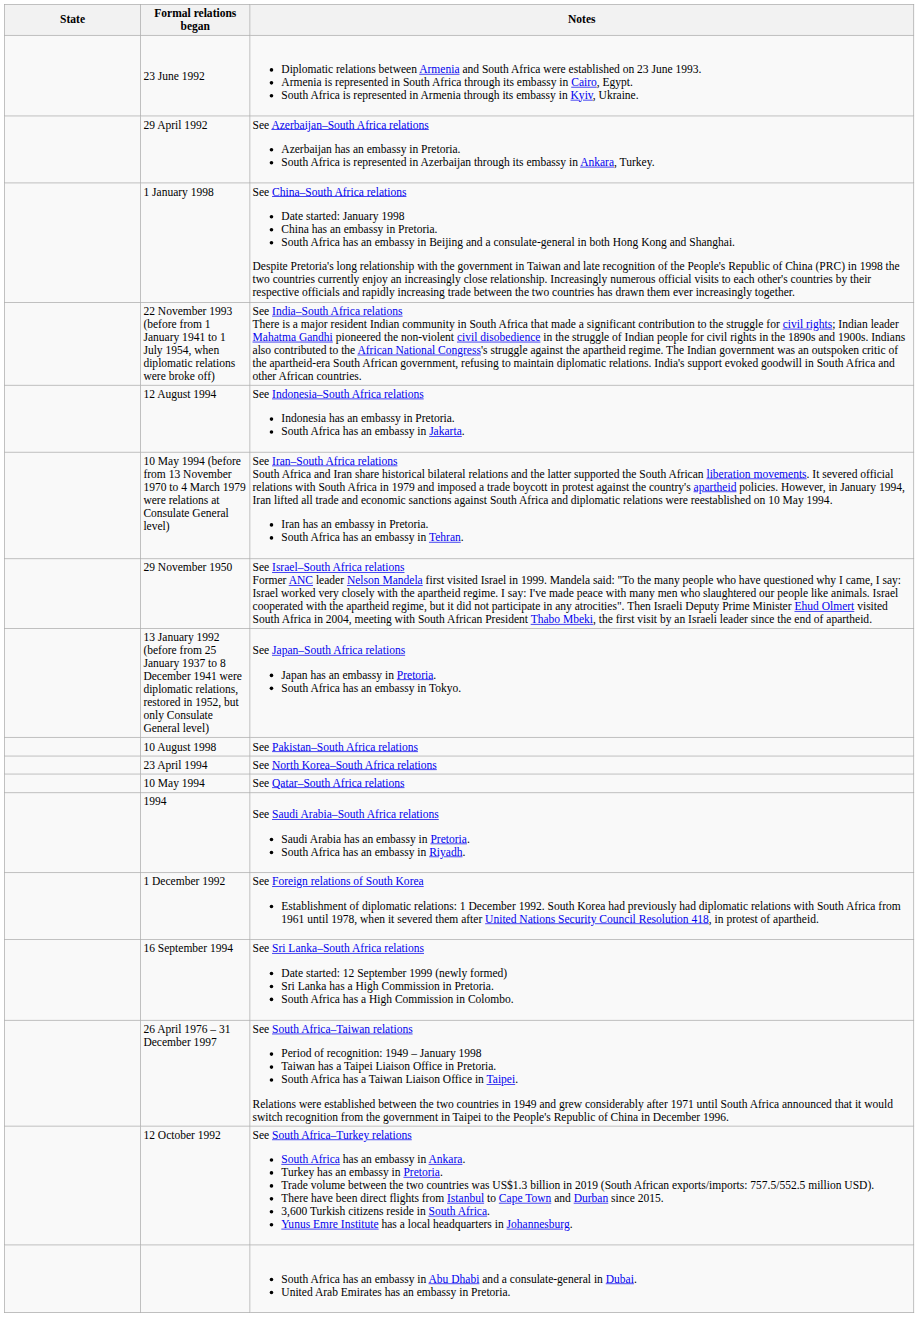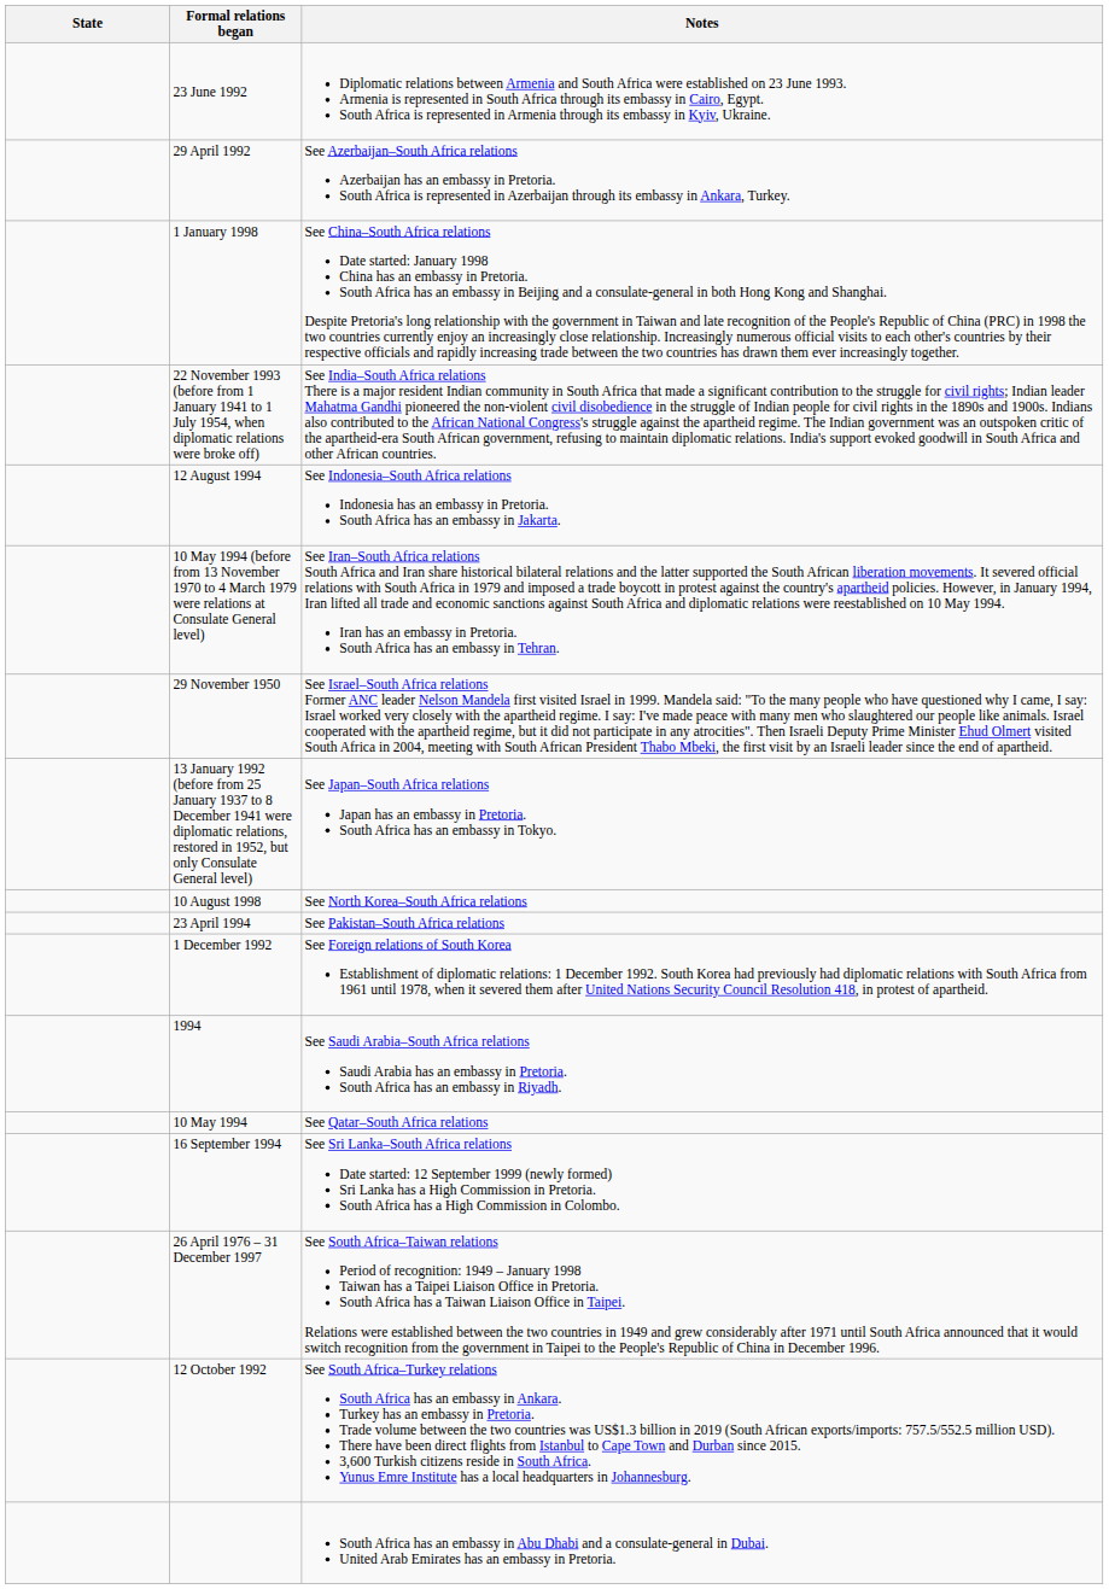 <table class="wikitable sortable" style="width:100%; margin:auto;">
 <tr>
 <th style="width:15%;">State</th>
 <th style="width:12%;">Formal relations began</th>
 <th>Notes</th>
 </tr>
 <tr -valign="top">
 <td></td>
 <td>23 June 1992</td>
 <td><br><ul><li>Diplomatic relations between <a href='#'>Armenia</a> and South Africa were established on 23 June 1993.</li><li>Armenia is represented in South Africa through its embassy in <a href='#'>Cairo</a>, Egypt.</li><li>South Africa is represented in Armenia through its embassy in <a href='#'>Kyiv</a>, Ukraine.</li></ul></td>
 </tr>
 <tr valign="top">
 <td></td>
 <td>29 April 1992</td>
 <td>See <a href='#'>Azerbaijan–South Africa relations</a><br><ul><li>Azerbaijan has an embassy in Pretoria.</li><li>South Africa is represented in Azerbaijan through its embassy in <a href='#'>Ankara</a>, Turkey.</li></ul></td>
 </tr>
 <tr valign="top">
 <td></td>
 <td>1 January 1998</td>
 <td>See <a href='#'>China–South Africa relations</a><br><ul><li>Date started: January 1998</li><li>China has an embassy in Pretoria.</li><li>South Africa has an embassy in Beijing and a consulate-general in both Hong Kong and Shanghai.</li></ul>Despite Pretoria's long relationship with the government in Taiwan and late recognition of the People's Republic of China (PRC) in 1998 the two countries currently enjoy an increasingly close relationship.  Increasingly numerous official visits to each other's countries by their respective officials and rapidly increasing trade between the two countries has drawn them ever increasingly together.</td>
 </tr>
 <tr valign="top">
 <td></td>
 <td>22 November 1993 (before from 1 January 1941 to 1 July 1954, when diplomatic relations were broke off)</td>
 <td>See <a href='#'>India–South Africa relations</a><br>There is a major resident Indian community in South Africa that made a significant contribution to the struggle for <a href='#'>civil rights</a>; Indian leader <a href='#'>Mahatma Gandhi</a> pioneered the non-violent <a href='#'>civil disobedience</a> in the struggle of Indian people for civil rights in the 1890s and 1900s. Indians also contributed to the <a href='#'>African National Congress</a>'s struggle against the apartheid regime. The Indian government was an outspoken critic of the apartheid-era South African government, refusing to maintain diplomatic relations. India's support evoked goodwill in South Africa and other African countries.</td>
 </tr>
 <tr valign="top">
 <td></td>
 <td>12 August 1994</td>
 <td>See <a href='#'>Indonesia–South Africa relations</a><br><ul><li>Indonesia has an embassy in Pretoria.</li><li>South Africa has an embassy in <a href='#'>Jakarta</a>.</li></ul></td>
 </tr>
 <tr valign="top">
 <td></td>
 <td>10 May 1994 (before from 13 November 1970 to 4 March 1979 were relations at Consulate General level)</td>
 <td>See <a href='#'>Iran–South Africa relations</a><br>South Africa and Iran share historical bilateral relations and the latter supported the South African <a href='#'>liberation movements</a>. It severed official relations with South Africa in 1979 and imposed a trade boycott in protest against the country's <a href='#'>apartheid</a> policies. However, in January 1994, Iran lifted all trade and economic sanctions against South Africa and diplomatic relations were reestablished on 10 May 1994.<ul><li>Iran has an embassy in Pretoria.</li><li>South Africa has an embassy in <a href='#'>Tehran</a>.</li></ul></td>
 </tr>
 <tr valign="top">
 <td></td>
 <td>29 November 1950</td>
 <td>See <a href='#'>Israel–South Africa relations</a><br>Former <a href='#'>ANC</a> leader <a href='#'>Nelson Mandela</a> first visited Israel in 1999. Mandela said: "To the many people who have questioned why I came, I say: Israel worked very closely with the apartheid regime. I say: I've made peace with many men who slaughtered our people like animals. Israel cooperated with the apartheid regime, but it did not participate in any atrocities". Then Israeli Deputy Prime Minister <a href='#'>Ehud Olmert</a> visited South Africa in 2004, meeting with South African President <a href='#'>Thabo Mbeki</a>, the first visit by an Israeli leader since the end of apartheid.</td>
 </tr>
 <tr valign="top">
 <td></td>
 <td>13 January 1992 (before from 25 January 1937 to 8 December 1941 were diplomatic relations, restored in 1952, but only Consulate General level)</td>
 <td><br>See <a href='#'>Japan–South Africa relations</a><ul><li>Japan has an embassy in <a href='#'>Pretoria</a>.</li><li>South Africa has an embassy in Tokyo.</li></ul></td>
 </tr>
 <tr valign="top">
 <td></td>
 <td>10 August 1998</td>
+<td>See <a href='#'>North Korea–South Africa relations</a></td>
+</tr>
+<tr valign="top">
+<td></td>
+<td>23 April 1994</td>
 <td>See <a href='#'>Pakistan–South Africa relations</a></td>
 </tr>
 <tr valign="top">
 <td></td>
-<td>23 April 1994</td>
-<td>See <a href='#'>North Korea–South Africa relations</a></td>
-</tr>
-<tr valign="top">
-<td></td>
-<td>10 May 1994</td>
-<td>See <a href='#'>Qatar–South Africa relations</a></td>
+<td>1 December 1992</td>
+<td>See <a href='#'>Foreign relations of South Korea</a><br><ul><li>Establishment of diplomatic relations: 1 December 1992. South Korea had previously had diplomatic relations with South Africa from 1961 until 1978, when it severed them after <a href='#'>United Nations Security Council Resolution 418</a>, in protest of apartheid.</li></ul></td>
 </tr>
 <tr valign="top">
 <td></td>
 <td>1994</td>
 <td><br>See <a href='#'>Saudi Arabia–South Africa relations</a><ul><li>Saudi Arabia has an embassy in <a href='#'>Pretoria</a>.</li><li>South Africa has an embassy in <a href='#'>Riyadh</a>.</li></ul></td>
 </tr>
 <tr valign="top">
 <td></td>
-<td>1 December 1992</td>
-<td>See <a href='#'>Foreign relations of South Korea</a><br><ul><li>Establishment of diplomatic relations: 1 December 1992. South Korea had previously had diplomatic relations with South Africa from 1961 until 1978, when it severed them after <a href='#'>United Nations Security Council Resolution 418</a>, in protest of apartheid.</li></ul></td>
+<td>10 May 1994</td>
+<td>See <a href='#'>Qatar–South Africa relations</a></td>
 </tr>
 <tr valign="top">
 <td></td>
 <td>16 September 1994</td>
 <td>See <a href='#'>Sri Lanka–South Africa relations</a><br><ul><li>Date started: 12 September 1999 (newly formed)</li><li>Sri Lanka has a High Commission in Pretoria.</li><li>South Africa has a High Commission in Colombo.</li></ul></td>
 </tr>
 <tr valign="top">
 <td></td>
 <td>26 April 1976 – 31 December 1997</td>
 <td>See <a href='#'>South Africa–Taiwan relations</a><br><ul><li>Period of recognition: 1949 – January 1998</li><li>Taiwan has a Taipei Liaison Office in Pretoria.</li><li>South Africa has a Taiwan Liaison Office in <a href='#'>Taipei</a>.</li></ul>Relations were established between the two countries in 1949 and grew considerably after 1971 until South Africa announced that it would switch recognition from the government in Taipei to the People's Republic of China in December 1996.</td>
 </tr>
 <tr valign="top">
 <td></td>
 <td>12 October 1992</td>
 <td>See <a href='#'>South Africa–Turkey relations</a><br><ul><li><a href='#'>South Africa</a> has an embassy in <a href='#'>Ankara</a>.</li><li>Turkey has an embassy in <a href='#'>Pretoria</a>.</li><li>Trade volume between the two countries was US$1.3 billion in 2019 (South African exports/imports: 757.5/552.5 million USD).</li><li>There have been direct flights from <a href='#'>Istanbul</a> to <a href='#'>Cape Town</a> and <a href='#'>Durban</a> since 2015.</li><li>3,600 Turkish citizens reside in <a href='#'>South Africa</a>.</li><li><a href='#'>Yunus Emre Institute</a> has a local headquarters in <a href='#'>Johannesburg</a>.</li></ul></td>
 </tr>
 <tr valign="top">
 <td></td>
 <td></td>
 <td><br><ul><li>South Africa has an embassy in <a href='#'>Abu Dhabi</a> and a consulate-general in <a href='#'>Dubai</a>.</li><li>United Arab Emirates has an embassy in Pretoria.</li></ul></td>
 </tr>
 </table>
